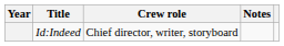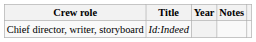 <table class="wikitable sortable plainrowheaders">
 <tr>
+<th scope="col">Crew role</th>
+<th scope="col">Title</th>
 <th scope="col">Year</th>
-<th scope="col">Title</th>
-<th scope="col">Crew role</th>
 <th class="unsortable">Notes</th>
 <th class="unsortable"></th>
 </tr>
 <tr>
+<td>Chief director, writer, storyboard</td>
+<td><em>Id:Indeed</em></td>
 <th scope="row"></th>
-<td><em>Id:Indeed</em></td>
-<td>Chief director, writer, storyboard</td>
 <td></td>
 <td style="text-align:center;"></td>
 </tr>
 </table>
